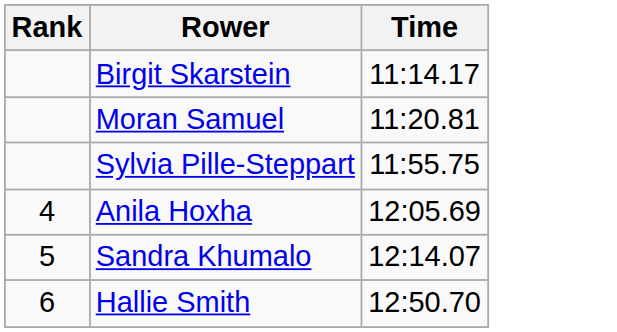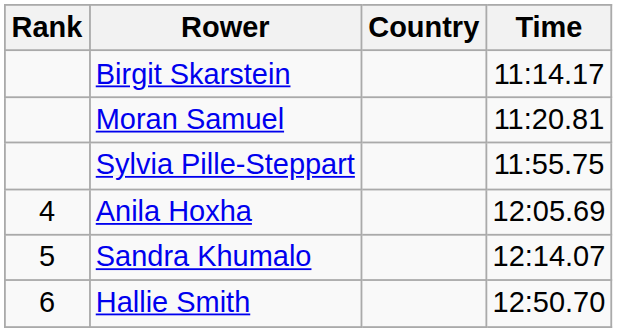 <table class="wikitable" style="text-align:center">
 <tr>
 <th>Rank</th>
 <th>Rower</th>
+<th>Country</th>
 <th>Time</th>
 </tr>
 <tr>
 <td></td>
 <td align="left"><a href='#'>Birgit Skarstein</a></td>
+<td align="left"></td>
 <td>11:14.17</td>
 </tr>
 <tr>
 <td></td>
 <td align="left"><a href='#'>Moran Samuel</a></td>
+<td align="left"></td>
 <td>11:20.81</td>
 </tr>
 <tr>
 <td></td>
 <td align="left"><a href='#'>Sylvia Pille-Steppart</a></td>
+<td align="left"></td>
 <td>11:55.75</td>
 </tr>
 <tr>
 <td>4</td>
 <td align="left"><a href='#'>Anila Hoxha</a></td>
+<td align="left"></td>
 <td>12:05.69</td>
 </tr>
 <tr>
 <td>5</td>
 <td align="left"><a href='#'>Sandra Khumalo</a></td>
+<td align="left"></td>
 <td>12:14.07</td>
 </tr>
 <tr>
 <td>6</td>
 <td align="left"><a href='#'>Hallie Smith</a></td>
+<td align="left"></td>
 <td>12:50.70</td>
 </tr>
 </table>
